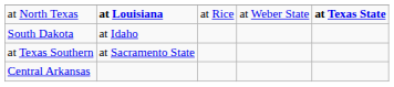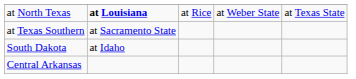 <table class="wikitable">
 <tr>
 </tr>
 <tr>
 <td>at <a href='#'>North Texas</a></td>
 <td><strong>at <a href='#'>Louisiana</a></strong></td>
 <td>at <a href='#'>Rice</a></td>
 <td>at <a href='#'>Weber State</a></td>
-<td><strong>at <a href='#'>Texas State</a></strong></td>
+<td>at <a href='#'>Texas State</a></td>
 </tr>
 <tr>
-<td><a href='#'>South Dakota</a></td>
-<td>at <a href='#'>Idaho</a></td>
+<td>at <a href='#'>Texas Southern</a></td>
+<td>at <a href='#'>Sacramento State</a></td>
 <td></td>
 <td></td>
 <td></td>
 </tr>
 <tr>
-<td>at <a href='#'>Texas Southern</a></td>
-<td>at <a href='#'>Sacramento State</a></td>
+<td><a href='#'>South Dakota</a></td>
+<td>at <a href='#'>Idaho</a></td>
 <td></td>
 <td></td>
 <td></td>
 </tr>
 <tr>
 <td><a href='#'>Central Arkansas</a></td>
 <td></td>
 <td></td>
 <td></td>
 <td></td>
 </tr>
 </table>
